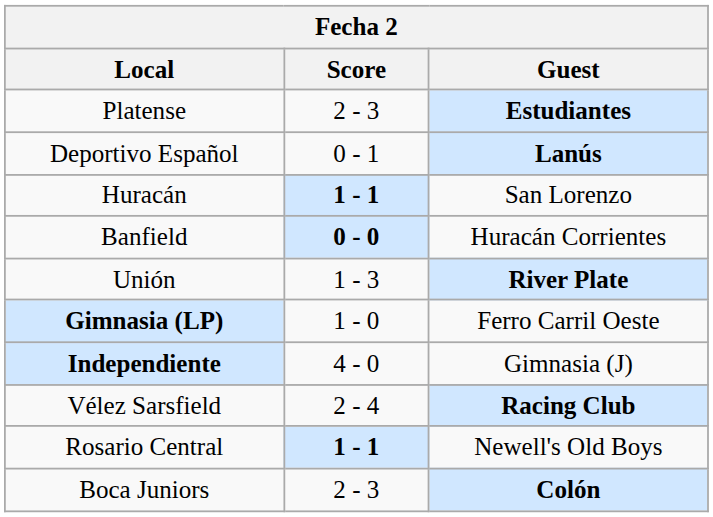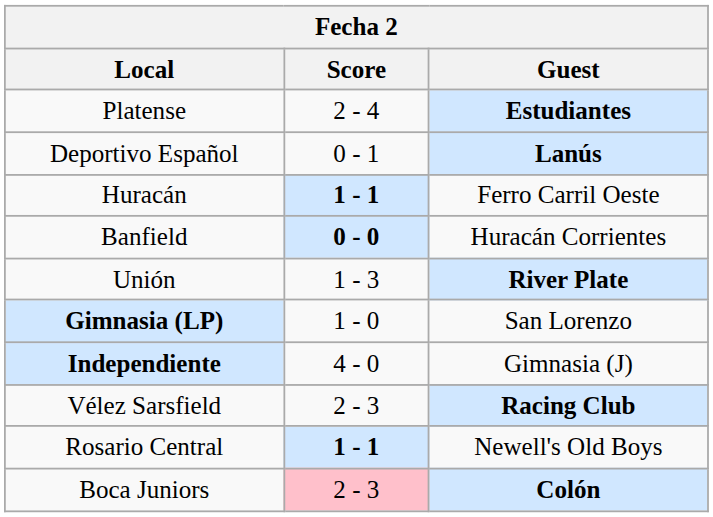 <table class="wikitable nowrap" style="font-size:88%; float:left; margin-right:1em;">
 <tr>
 <th colspan=3 align=center>Fecha 2</th>
 </tr>
 <tr>
 <th width="150">Local</th>
 <th width="75">Score</th>
 <th width="150">Guest</th>
 </tr>
 <tr align=center>
 <td>Platense</td>
-<td>2 - 3</td>
+<td>2 - 4</td>
 <td bgcolor=#D0E7FF><strong>Estudiantes</strong></td>
 </tr>
 <tr align=center>
 <td>Deportivo Español</td>
 <td>0 - 1</td>
 <td bgcolor=#D0E7FF><strong>Lanús</strong></td>
 </tr>
 <tr align=center>
 <td>Huracán</td>
 <td bgcolor=#D0E7FF><strong>1 - 1</strong></td>
-<td>San Lorenzo</td>
+<td>Ferro Carril Oeste</td>
 </tr>
 <tr align=center>
 <td>Banfield</td>
 <td bgcolor=#D0E7FF><strong>0 - 0</strong></td>
 <td>Huracán Corrientes</td>
 </tr>
 <tr align=center>
 <td>Unión</td>
 <td>1 - 3</td>
 <td bgcolor=#D0E7FF><strong>River Plate</strong></td>
 </tr>
 <tr align=center>
 <td bgcolor=#D0E7FF><strong>Gimnasia (LP)</strong></td>
 <td>1 - 0</td>
-<td>Ferro Carril Oeste</td>
+<td>San Lorenzo</td>
 </tr>
 <tr align=center>
 <td bgcolor=#D0E7FF><strong>Independiente</strong></td>
 <td>4 - 0</td>
 <td>Gimnasia (J)</td>
 </tr>
 <tr align=center>
 <td>Vélez Sarsfield</td>
-<td>2 - 4</td>
+<td>2 - 3</td>
 <td bgcolor=#D0E7FF><strong>Racing Club</strong></td>
 </tr>
 <tr align=center>
 <td>Rosario Central</td>
 <td bgcolor=#D0E7FF><strong>1 - 1</strong></td>
 <td>Newell's Old Boys</td>
 </tr>
 <tr align=center>
 <td>Boca Juniors</td>
-<td>2 - 3</td>
+<td style="background: pink;">2 - 3</td>
 <td bgcolor=#D0E7FF><strong>Colón</strong></td>
 </tr>
 </table>
